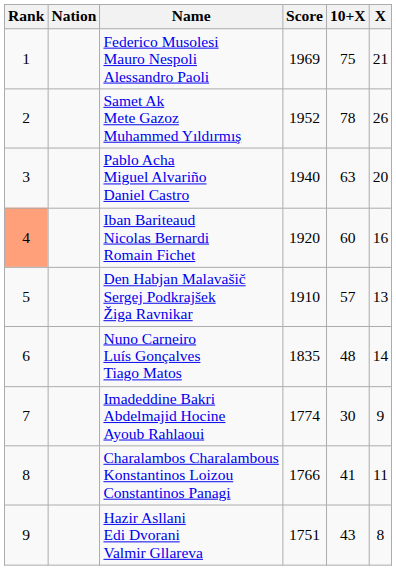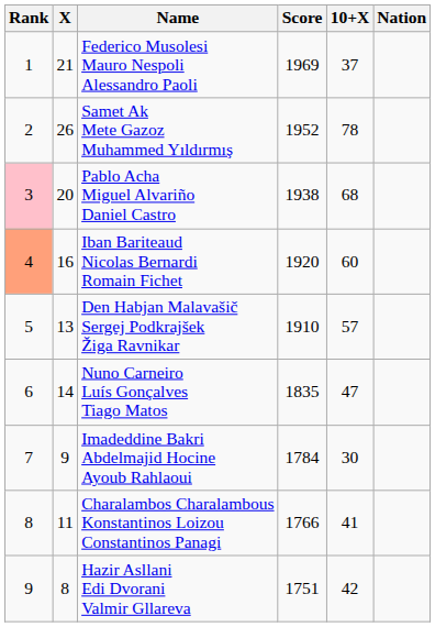 <table class="wikitable sortable" style="text-align:center">
 <tr>
 <th>Rank</th>
-<th>Nation</th>
+<th>X</th>
 <th>Name</th>
 <th>Score</th>
 <th>10+X</th>
-<th>X</th>
+<th>Nation</th>
 </tr>
 <tr>
 <td>1</td>
-<td align=left></td>
+<td>21</td>
 <td align=left><a href='#'>Federico Musolesi</a><br><a href='#'>Mauro Nespoli</a><br><a href='#'>Alessandro Paoli</a></td>
 <td>1969</td>
-<td>75</td>
-<td>21</td>
+<td>37</td>
+<td align=left></td>
 </tr>
 <tr>
 <td>2</td>
-<td align=left></td>
+<td>26</td>
 <td align=left><a href='#'>Samet Ak</a><br><a href='#'>Mete Gazoz</a><br><a href='#'>Muhammed Yıldırmış</a></td>
 <td>1952</td>
 <td>78</td>
-<td>26</td>
+<td align=left></td>
 </tr>
 <tr>
-<td>3</td>
+<td style="background: pink;">3</td>
+<td>20</td>
+<td align=left><a href='#'>Pablo Acha</a><br><a href='#'>Miguel Alvariño</a><br><a href='#'>Daniel Castro</a></td>
+<td>1938</td>
+<td>68</td>
 <td align=left></td>
-<td align=left><a href='#'>Pablo Acha</a><br><a href='#'>Miguel Alvariño</a><br><a href='#'>Daniel Castro</a></td>
-<td>1940</td>
-<td>63</td>
-<td>20</td>
 </tr>
 <tr>
 <td style="background: lightsalmon;">4</td>
-<td align=left></td>
+<td>16</td>
 <td align=left><a href='#'>Iban Bariteaud</a><br><a href='#'>Nicolas Bernardi</a><br><a href='#'>Romain Fichet</a></td>
 <td>1920</td>
 <td>60</td>
-<td>16</td>
+<td align=left></td>
 </tr>
 <tr>
 <td>5</td>
-<td align=left></td>
+<td>13</td>
 <td align=left><a href='#'>Den Habjan Malavašič</a><br><a href='#'>Sergej Podkrajšek</a><br><a href='#'>Žiga Ravnikar</a></td>
 <td>1910</td>
 <td>57</td>
-<td>13</td>
+<td align=left></td>
 </tr>
 <tr>
 <td>6</td>
-<td align=left></td>
+<td>14</td>
 <td align=left><a href='#'>Nuno Carneiro</a><br><a href='#'>Luís Gonçalves</a><br><a href='#'>Tiago Matos</a><br></td>
 <td>1835</td>
-<td>48</td>
-<td>14</td>
+<td>47</td>
+<td align=left></td>
 </tr>
 <tr>
 <td>7</td>
+<td>9</td>
+<td align=left><a href='#'>Imadeddine Bakri</a><br><a href='#'>Abdelmajid Hocine</a><br><a href='#'>Ayoub Rahlaoui</a></td>
+<td>1784</td>
+<td>30</td>
 <td align=left></td>
-<td align=left><a href='#'>Imadeddine Bakri</a><br><a href='#'>Abdelmajid Hocine</a><br><a href='#'>Ayoub Rahlaoui</a></td>
-<td>1774</td>
-<td>30</td>
-<td>9</td>
 </tr>
 <tr>
 <td>8</td>
-<td align=left></td>
+<td>11</td>
 <td align=left><a href='#'>Charalambos Charalambous</a><br><a href='#'>Konstantinos Loizou</a><br><a href='#'>Constantinos Panagi</a></td>
 <td>1766</td>
 <td>41</td>
-<td>11</td>
+<td align=left></td>
 </tr>
 <tr>
 <td>9</td>
-<td align=left></td>
+<td>8</td>
 <td align=left><a href='#'>Hazir Asllani</a><br><a href='#'>Edi Dvorani</a><br><a href='#'>Valmir Gllareva</a></td>
 <td>1751</td>
-<td>43</td>
-<td>8</td>
+<td>42</td>
+<td align=left></td>
 </tr>
 </table>
